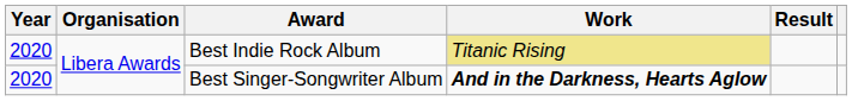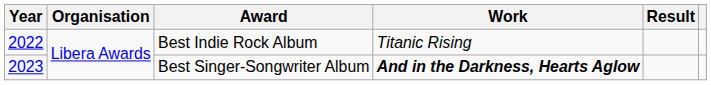 <table class="wikitable">
 <tr>
 <th scope="row">Year</th>
 <th scope="row">Organisation</th>
 <th scope="row">Award</th>
 <th scope="row">Work</th>
 <th scope="row">Result</th>
 <th scope="row"></th>
 </tr>
 <tr>
-<td><a href='#'>2020</a></td>
+<td><a href='#'>2022</a></td>
 <td rowspan="2"><a href='#'>Libera Awards</a></td>
 <td>Best Indie Rock Album</td>
-<td style="background: khaki;"><em>Titanic Rising</em></td>
+<td><em>Titanic Rising</em></td>
 <td></td>
 <td style="text-align:center;"></td>
 </tr>
 <tr>
-<td><a href='#'>2020</a></td>
+<td><a href='#'>2023</a></td>
 <td>Best Singer-Songwriter Album</td>
 <td><strong><em>And in the Darkness, Hearts Aglow</em></strong></td>
 <td></td>
 <td style="text-align:center;"></td>
 </tr>
 </table>
